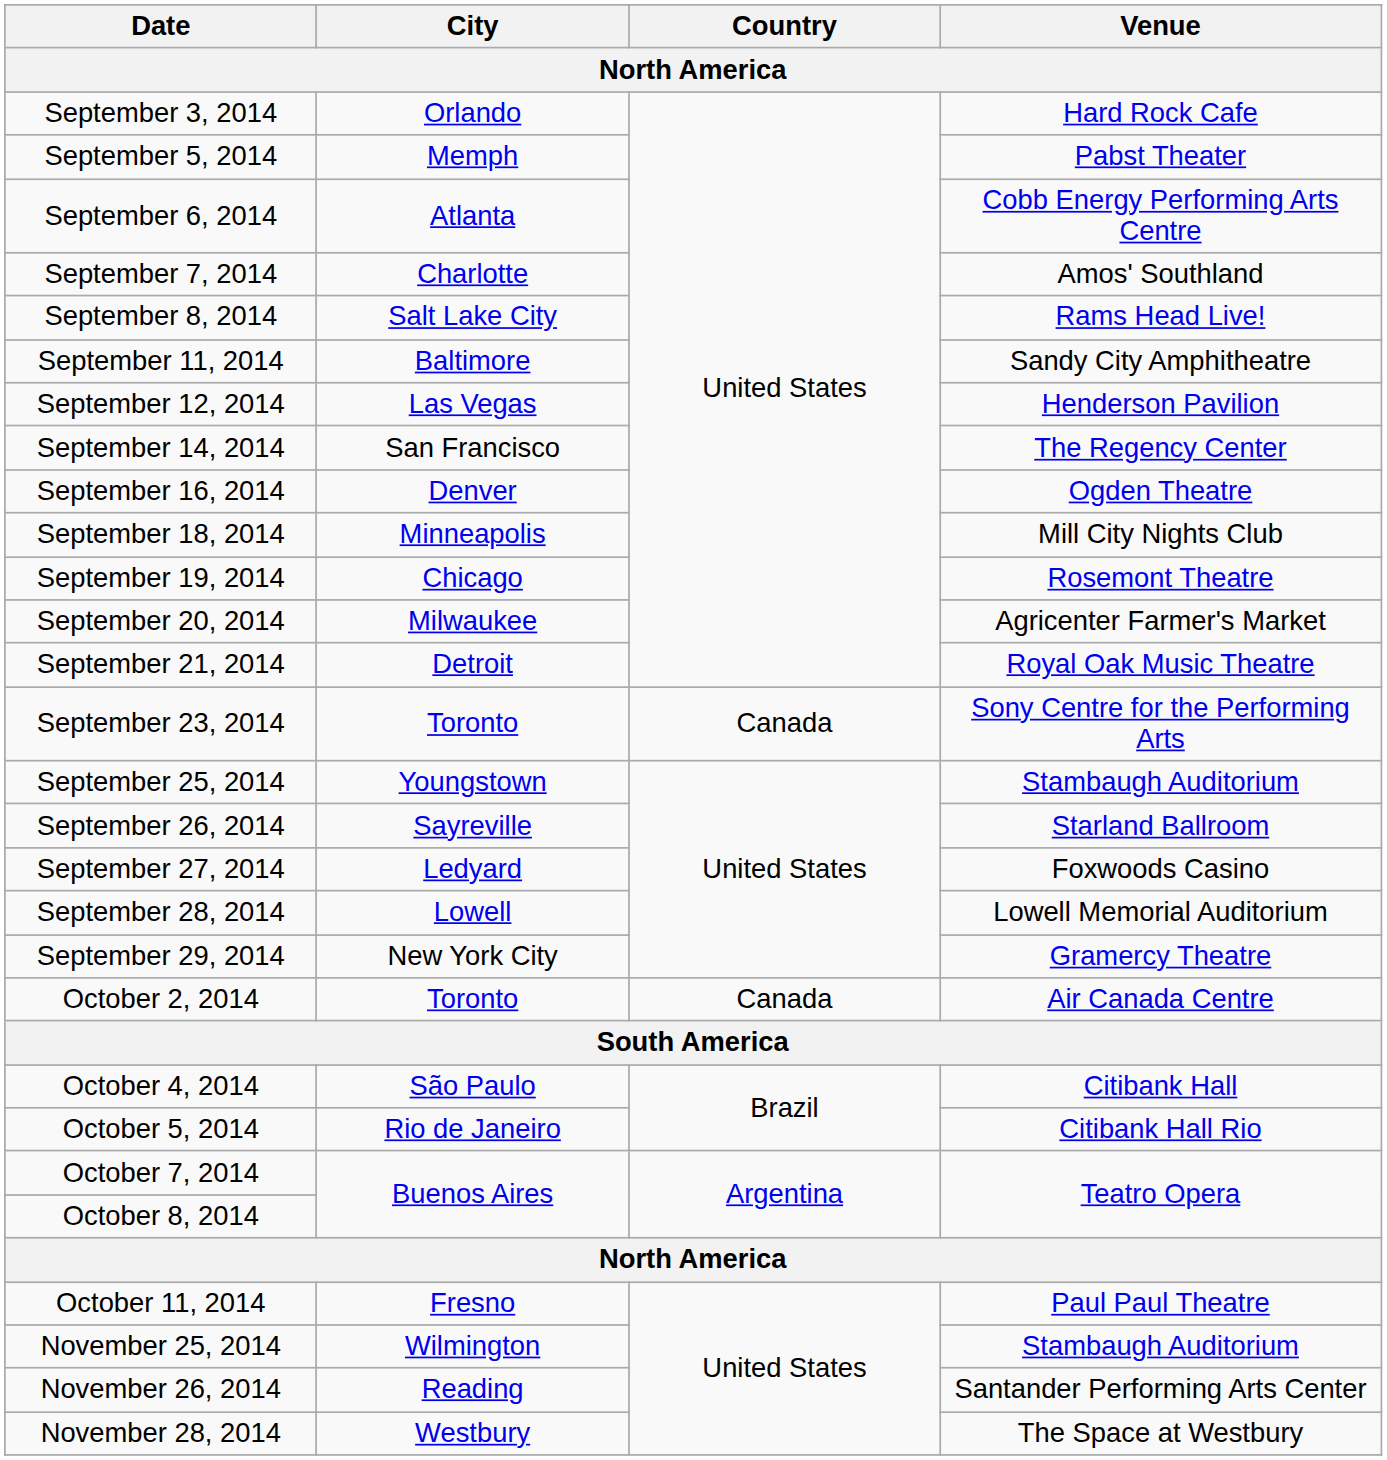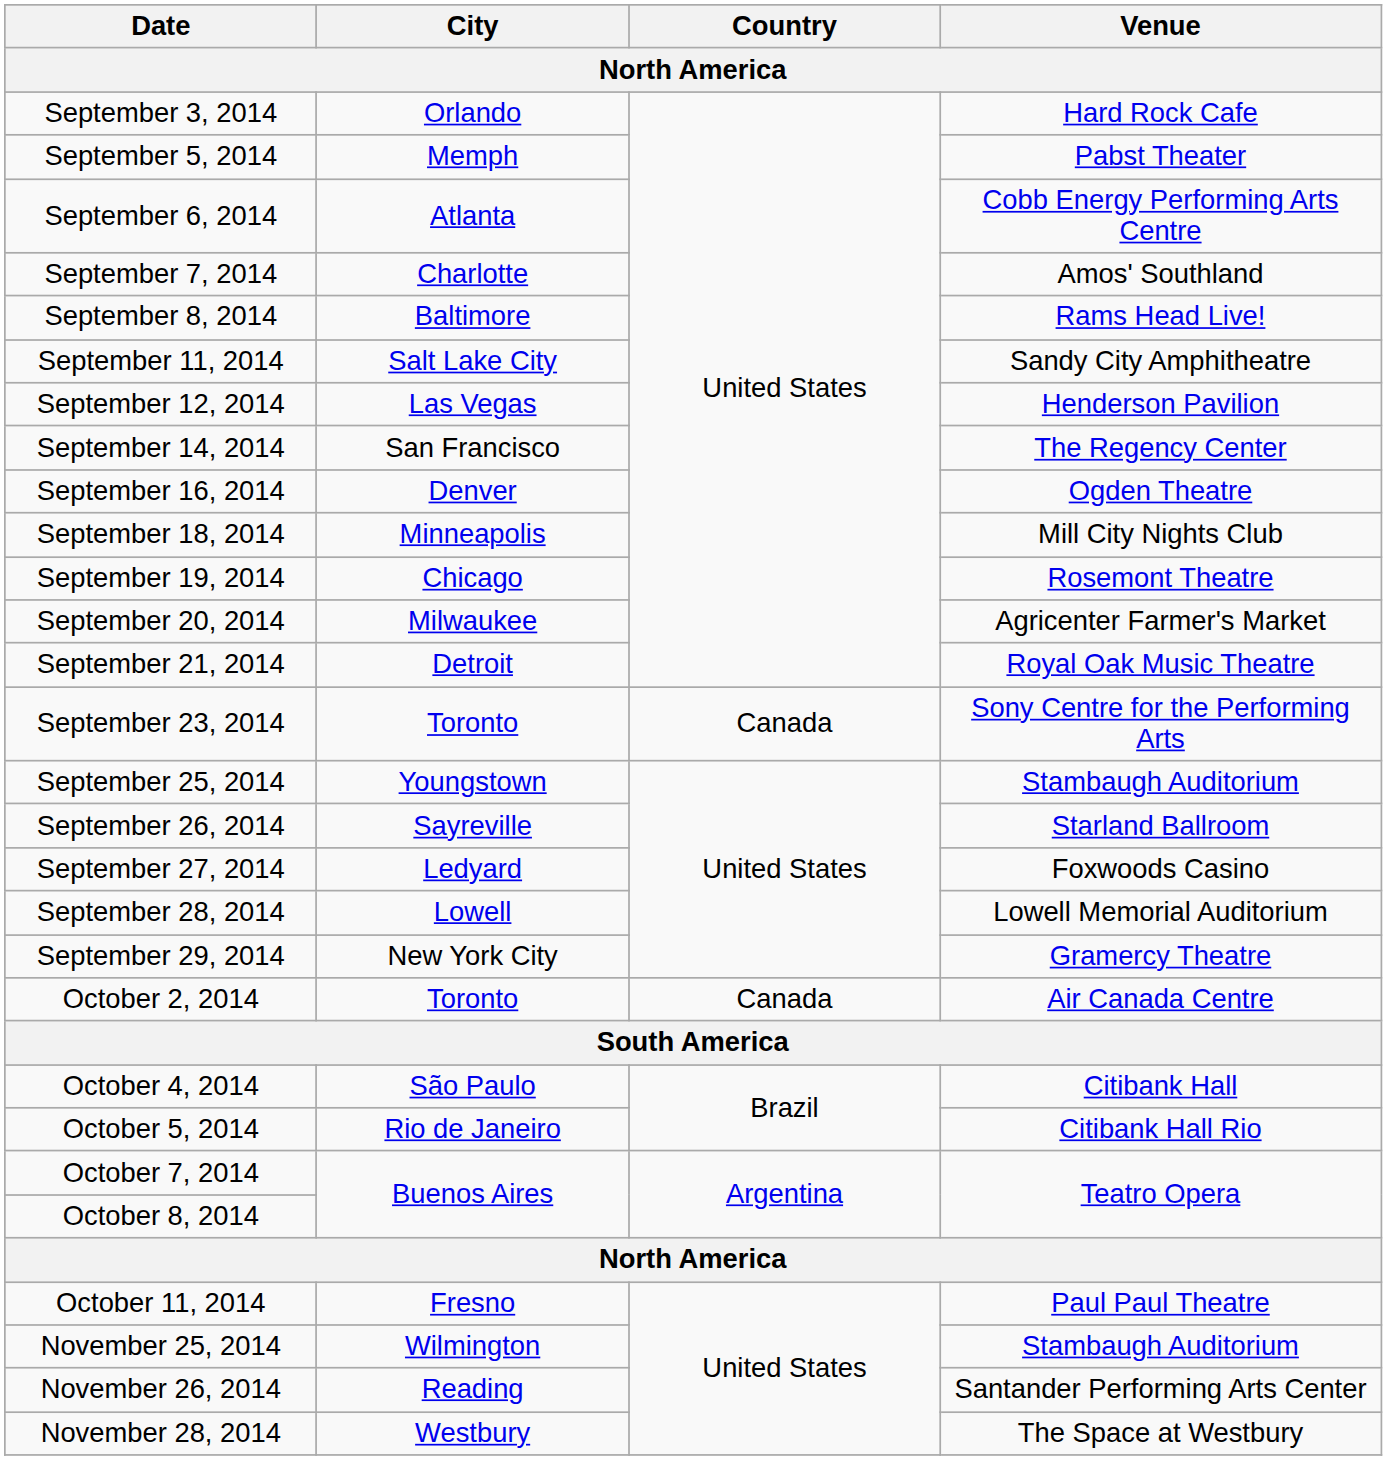 <table class="wikitable" style="text-align:center;">
 <tr>
 <th style="width:175px;">Date</th>
 <th style="width:175px;">City</th>
 <th style="width:175px;">Country</th>
 <th style="width:250px;">Venue</th>
 </tr>
 <tr>
 <th colspan="4">North America</th>
 </tr>
 <tr>
 <td>September 3, 2014</td>
 <td><a href='#'>Orlando</a></td>
 <td rowspan="13">United States</td>
 <td><a href='#'>Hard Rock Cafe</a></td>
 </tr>
 <tr>
 <td>September 5, 2014</td>
 <td><a href='#'>Memph</a></td>
 <td><a href='#'>Pabst Theater</a></td>
 </tr>
 <tr>
 <td>September 6, 2014</td>
 <td><a href='#'>Atlanta</a></td>
 <td><a href='#'>Cobb Energy Performing Arts Centre</a></td>
 </tr>
 <tr>
 <td>September 7, 2014</td>
 <td><a href='#'>Charlotte</a></td>
 <td>Amos' Southland</td>
 </tr>
 <tr>
 <td>September 8, 2014</td>
-<td><a href='#'>Salt Lake City</a></td>
+<td><a href='#'>Baltimore</a></td>
 <td><a href='#'>Rams Head Live!</a></td>
 </tr>
 <tr>
 <td>September 11, 2014</td>
-<td><a href='#'>Baltimore</a></td>
+<td><a href='#'>Salt Lake City</a></td>
 <td>Sandy City Amphitheatre</td>
 </tr>
 <tr>
 <td>September 12, 2014</td>
 <td><a href='#'>Las Vegas</a></td>
 <td><a href='#'>Henderson Pavilion</a></td>
 </tr>
 <tr>
 <td>September 14, 2014</td>
 <td>San Francisco</td>
 <td><a href='#'>The Regency Center</a></td>
 </tr>
 <tr>
 <td>September 16, 2014</td>
 <td><a href='#'>Denver</a></td>
 <td><a href='#'>Ogden Theatre</a></td>
 </tr>
 <tr>
 <td>September 18, 2014</td>
 <td><a href='#'>Minneapolis</a></td>
 <td>Mill City Nights Club</td>
 </tr>
 <tr>
 <td>September 19, 2014</td>
 <td><a href='#'>Chicago</a></td>
 <td><a href='#'>Rosemont Theatre</a></td>
 </tr>
 <tr>
 <td>September 20, 2014</td>
 <td><a href='#'>Milwaukee</a></td>
 <td>Agricenter Farmer's Market</td>
 </tr>
 <tr>
 <td>September 21, 2014</td>
 <td><a href='#'>Detroit</a></td>
 <td><a href='#'>Royal Oak Music Theatre</a></td>
 </tr>
 <tr>
 <td>September 23, 2014</td>
 <td><a href='#'>Toronto</a></td>
 <td>Canada</td>
 <td><a href='#'>Sony Centre for the Performing Arts</a></td>
 </tr>
 <tr>
 <td>September 25, 2014</td>
 <td><a href='#'>Youngstown</a></td>
 <td rowspan="5">United States</td>
 <td><a href='#'>Stambaugh Auditorium</a></td>
 </tr>
 <tr>
 <td>September 26, 2014</td>
 <td><a href='#'>Sayreville</a></td>
 <td><a href='#'>Starland Ballroom</a></td>
 </tr>
 <tr>
 <td>September 27, 2014</td>
 <td><a href='#'>Ledyard</a></td>
 <td>Foxwoods Casino</td>
 </tr>
 <tr>
 <td>September 28, 2014</td>
 <td><a href='#'>Lowell</a></td>
 <td>Lowell Memorial Auditorium</td>
 </tr>
 <tr>
 <td>September 29, 2014</td>
 <td>New York City</td>
 <td><a href='#'>Gramercy Theatre</a></td>
 </tr>
 <tr>
 <td>October 2, 2014</td>
 <td><a href='#'>Toronto</a></td>
 <td>Canada</td>
 <td><a href='#'>Air Canada Centre</a></td>
 </tr>
 <tr>
 <th colspan="4">South America</th>
 </tr>
 <tr>
 <td>October 4, 2014</td>
 <td><a href='#'>São Paulo</a></td>
 <td rowspan="2">Brazil</td>
 <td><a href='#'>Citibank Hall</a></td>
 </tr>
 <tr>
 <td>October 5, 2014</td>
 <td><a href='#'>Rio de Janeiro</a></td>
 <td><a href='#'>Citibank Hall Rio</a></td>
 </tr>
 <tr>
 <td>October 7, 2014</td>
 <td rowspan="2"><a href='#'>Buenos Aires</a></td>
 <td rowspan="2"><a href='#'>Argentina</a></td>
 <td rowspan="2"><a href='#'>Teatro Opera</a></td>
 </tr>
 <tr>
 <td>October 8, 2014</td>
 </tr>
 <tr>
 <th colspan="4">North America</th>
 </tr>
 <tr>
 <td>October 11, 2014</td>
 <td><a href='#'>Fresno</a></td>
 <td rowspan="4">United States</td>
 <td><a href='#'>Paul Paul Theatre</a></td>
 </tr>
 <tr>
 <td>November 25, 2014</td>
 <td><a href='#'>Wilmington</a></td>
 <td><a href='#'>Stambaugh Auditorium</a></td>
 </tr>
 <tr>
 <td>November 26, 2014</td>
 <td><a href='#'>Reading</a></td>
 <td>Santander Performing Arts Center</td>
 </tr>
 <tr>
 <td>November 28, 2014</td>
 <td><a href='#'>Westbury</a></td>
 <td>The Space at Westbury</td>
 </tr>
 </table>
